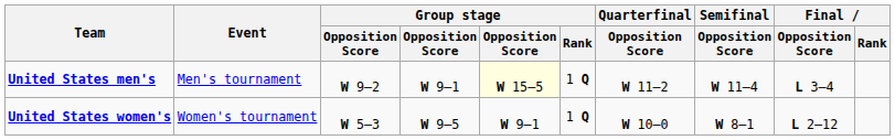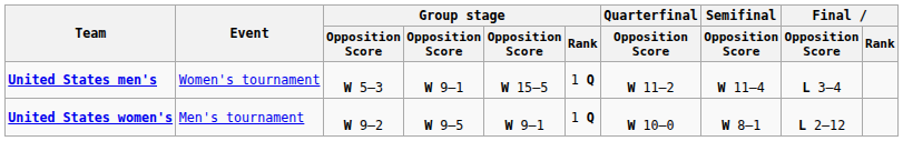 <table class="wikitable" style="font-size:90%;text-align:center">
 <tr>
 <th rowspan="2">Team</th>
 <th rowspan="2">Event</th>
 <th colspan="4">Group stage</th>
 <th>Quarterfinal</th>
 <th>Semifinal</th>
 <th colspan="2">Final / </th>
 </tr>
 <tr style="font-size:95%">
 <th>Opposition<br>Score</th>
 <th>Opposition<br>Score</th>
 <th>Opposition<br>Score</th>
 <th>Rank</th>
 <th>Opposition<br>Score</th>
 <th>Opposition<br>Score</th>
 <th>Opposition<br>Score</th>
 <th>Rank</th>
 </tr>
 <tr>
 <td align=left><strong><a href='#'>United States men's</a></strong></td>
-<td align=left><a href='#'>Men's tournament</a></td>
-<td><br><strong>W</strong> 9–2</td>
+<td align=left><a href='#'>Women's tournament</a></td>
+<td><br><strong>W</strong> 5–3</td>
 <td><br><strong>W</strong> 9–1</td>
-<td style="background: lightyellow;"><br><strong>W</strong> 15–5</td>
+<td><br><strong>W</strong> 15–5</td>
 <td>1 <strong>Q</strong></td>
 <td><br><strong>W</strong> 11–2</td>
 <td><br><strong>W</strong> 11–4</td>
 <td><br><strong>L</strong> 3–4</td>
 <td></td>
 </tr>
 <tr>
 <td align=left><strong><a href='#'>United States women's</a></strong></td>
-<td align=left><a href='#'>Women's tournament</a></td>
-<td><br><strong>W</strong> 5–3</td>
+<td align=left><a href='#'>Men's tournament</a></td>
+<td><br><strong>W</strong> 9–2</td>
 <td><br><strong>W</strong> 9–5</td>
 <td><br><strong>W</strong> 9–1</td>
 <td>1 <strong>Q</strong></td>
 <td><br><strong>W</strong> 10–0</td>
 <td><br><strong>W</strong> 8–1</td>
 <td><br><strong>L</strong> 2–12</td>
 <td></td>
 </tr>
 </table>
